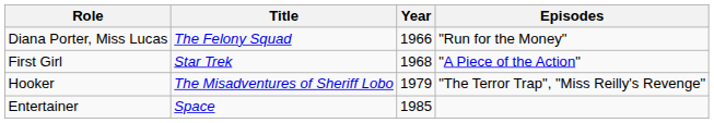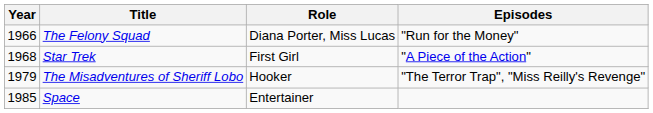 <table class="wikitable sortable mw-collapsible">
 <tr>
+<th>Year</th>
+<th>Title</th>
 <th>Role</th>
-<th>Title</th>
-<th>Year</th>
 <th>Episodes</th>
 </tr>
 <tr>
+<td>1966</td>
+<td><em><a href='#'>The Felony Squad</a></em></td>
 <td>Diana Porter, Miss Lucas</td>
-<td><em><a href='#'>The Felony Squad</a></em></td>
-<td>1966</td>
 <td>"Run for the Money"</td>
 </tr>
 <tr>
+<td>1968</td>
+<td><em><a href='#'>Star Trek</a></em></td>
 <td>First Girl</td>
-<td><em><a href='#'>Star Trek</a></em></td>
-<td>1968</td>
 <td>"<a href='#'>A Piece of the Action</a>"</td>
 </tr>
 <tr>
+<td>1979</td>
+<td><em><a href='#'>The Misadventures of Sheriff Lobo</a></em></td>
 <td>Hooker</td>
-<td><em><a href='#'>The Misadventures of Sheriff Lobo</a></em></td>
-<td>1979</td>
 <td>"The Terror Trap", "Miss Reilly's Revenge"</td>
 </tr>
 <tr>
+<td>1985</td>
+<td><em><a href='#'>Space</a></em></td>
 <td>Entertainer</td>
-<td><em><a href='#'>Space</a></em></td>
-<td>1985</td>
 <td></td>
 </tr>
 </table>
